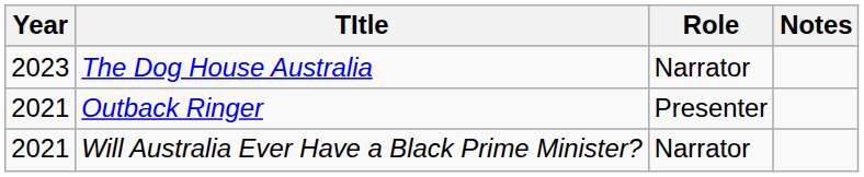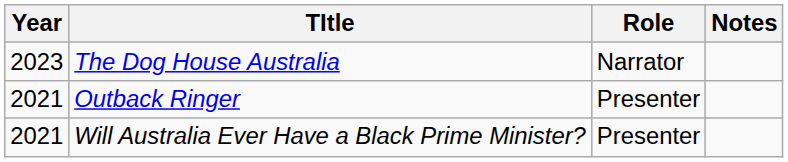 <table class="wikitable sortable">
 <tr>
 <th>Year</th>
 <th>TItle</th>
 <th>Role</th>
 <th>Notes</th>
 </tr>
 <tr>
 <td>2023</td>
 <td><em><a href='#'>The Dog House Australia</a></em></td>
 <td>Narrator</td>
 <td></td>
 </tr>
 <tr>
 <td>2021</td>
 <td><em><a href='#'>Outback Ringer</a></em></td>
 <td>Presenter</td>
 <td></td>
 </tr>
 <tr>
 <td>2021</td>
 <td><em>Will Australia Ever Have a Black Prime Minister?</em></td>
-<td>Narrator</td>
+<td>Presenter</td>
 <td></td>
 </tr>
 </table>
